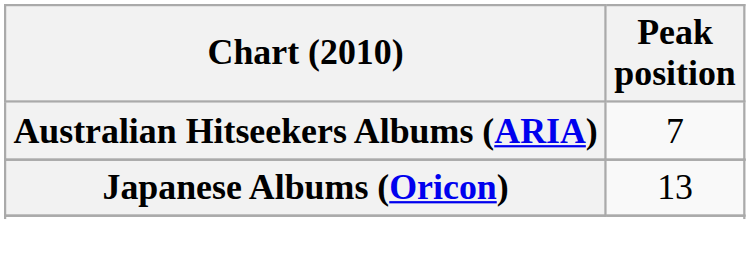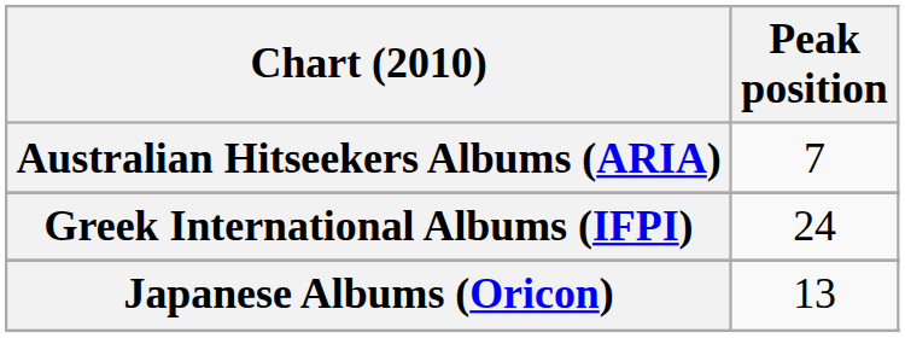 <table class="wikitable sortable plainrowheaders" style="text-align:center">
 <tr>
 <th scope="col">Chart (2010)</th>
 <th scope="col">Peak<br>position</th>
 </tr>
 <tr>
 <th scope="row">Australian Hitseekers Albums (<a href='#'>ARIA</a>)</th>
 <td>7</td>
 </tr>
 <tr>
 </tr>
 <tr>
 </tr>
 <tr>
 </tr>
 <tr>
 </tr>
 <tr>
 </tr>
 <tr>
 </tr>
 <tr>
+<th scope="row">Greek International Albums (<a href='#'>IFPI</a>)</th>
+<td>24</td>
+</tr>
+<tr>
 </tr>
 <tr>
 </tr>
 <tr>
 <th scope="row">Japanese Albums (<a href='#'>Oricon</a>)</th>
 <td>13</td>
 </tr>
 <tr>
 </tr>
 <tr>
 </tr>
 <tr>
 </tr>
 <tr>
 </tr>
 <tr>
 </tr>
 <tr>
 </tr>
 </table>
